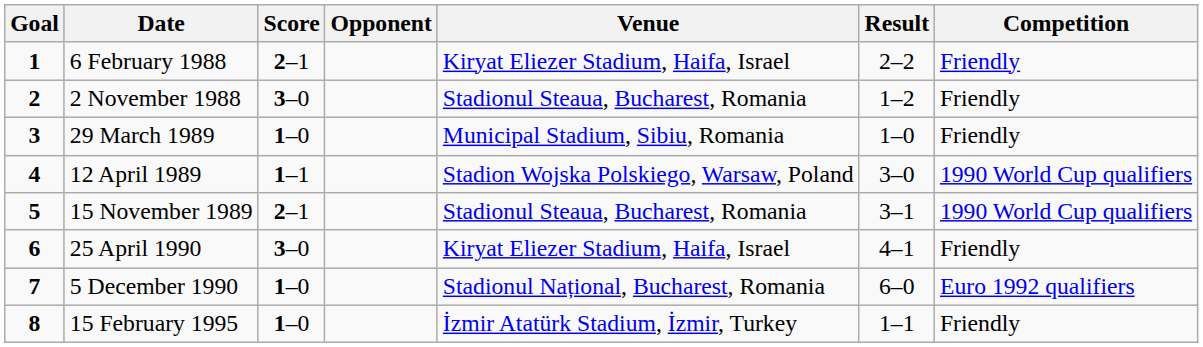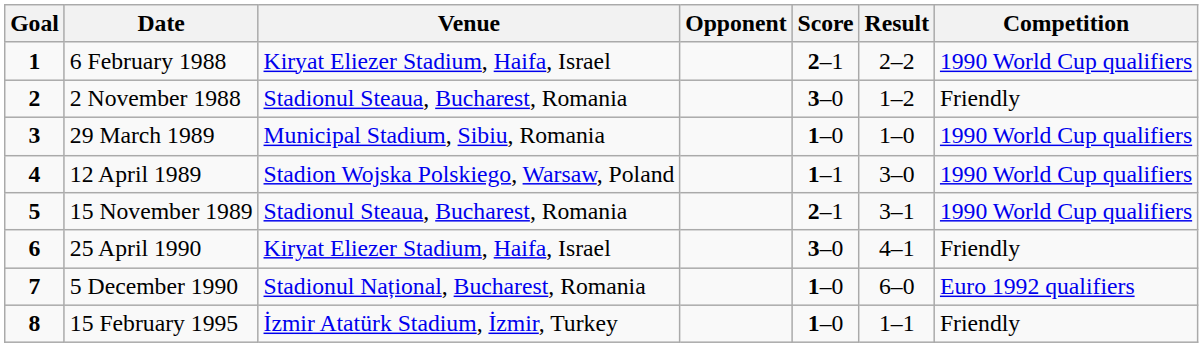 <table class="wikitable sortable">
 <tr>
 <th>Goal</th>
 <th>Date</th>
+<th>Venue</th>
+<th>Opponent</th>
 <th>Score</th>
-<th>Opponent</th>
-<th>Venue</th>
 <th>Result</th>
 <th>Competition</th>
 </tr>
 <tr>
 <td style="text-align:center;"><strong>1</strong></td>
 <td>6 February 1988</td>
+<td><a href='#'>Kiryat Eliezer Stadium</a>, <a href='#'>Haifa</a>, Israel</td>
+<td></td>
 <td style="text-align:center;"><strong>2</strong>–1</td>
-<td></td>
-<td><a href='#'>Kiryat Eliezer Stadium</a>, <a href='#'>Haifa</a>, Israel</td>
 <td style="text-align:center;">2–2</td>
-<td><a href='#'>Friendly</a></td>
+<td><a href='#'>1990 World Cup qualifiers</a></td>
 </tr>
 <tr>
 <td style="text-align:center;"><strong>2</strong></td>
 <td>2 November 1988</td>
+<td><a href='#'>Stadionul Steaua</a>, <a href='#'>Bucharest</a>, Romania</td>
+<td></td>
 <td style="text-align:center;"><strong>3</strong>–0</td>
-<td></td>
-<td><a href='#'>Stadionul Steaua</a>, <a href='#'>Bucharest</a>, Romania</td>
 <td style="text-align:center;">1–2</td>
 <td>Friendly</td>
 </tr>
 <tr>
 <td style="text-align:center;"><strong>3</strong></td>
 <td>29 March 1989</td>
+<td><a href='#'>Municipal Stadium</a>, <a href='#'>Sibiu</a>, Romania</td>
+<td></td>
 <td style="text-align:center;"><strong>1</strong>–0</td>
-<td></td>
-<td><a href='#'>Municipal Stadium</a>, <a href='#'>Sibiu</a>, Romania</td>
 <td style="text-align:center;">1–0</td>
-<td>Friendly</td>
+<td><a href='#'>1990 World Cup qualifiers</a></td>
 </tr>
 <tr>
 <td style="text-align:center;"><strong>4</strong></td>
 <td>12 April 1989</td>
+<td><a href='#'>Stadion Wojska Polskiego</a>, <a href='#'>Warsaw</a>, Poland</td>
+<td></td>
 <td style="text-align:center;"><strong>1</strong>–1</td>
-<td></td>
-<td><a href='#'>Stadion Wojska Polskiego</a>, <a href='#'>Warsaw</a>, Poland</td>
 <td style="text-align:center;">3–0</td>
 <td><a href='#'>1990 World Cup qualifiers</a></td>
 </tr>
 <tr>
 <td style="text-align:center;"><strong>5</strong></td>
 <td>15 November 1989</td>
+<td><a href='#'>Stadionul Steaua</a>, <a href='#'>Bucharest</a>, Romania</td>
+<td></td>
 <td style="text-align:center;"><strong>2</strong>–1</td>
-<td></td>
-<td><a href='#'>Stadionul Steaua</a>, <a href='#'>Bucharest</a>, Romania</td>
 <td style="text-align:center;">3–1</td>
 <td><a href='#'>1990 World Cup qualifiers</a></td>
 </tr>
 <tr>
 <td style="text-align:center;"><strong>6</strong></td>
 <td>25 April 1990</td>
+<td><a href='#'>Kiryat Eliezer Stadium</a>, <a href='#'>Haifa</a>, Israel</td>
+<td></td>
 <td style="text-align:center;"><strong>3</strong>–0</td>
-<td></td>
-<td><a href='#'>Kiryat Eliezer Stadium</a>, <a href='#'>Haifa</a>, Israel</td>
 <td style="text-align:center;">4–1</td>
 <td>Friendly</td>
 </tr>
 <tr>
 <td style="text-align:center;"><strong>7</strong></td>
 <td>5 December 1990</td>
+<td><a href='#'>Stadionul Național</a>, <a href='#'>Bucharest</a>, Romania</td>
+<td></td>
 <td style="text-align:center;"><strong>1</strong>–0</td>
-<td></td>
-<td><a href='#'>Stadionul Național</a>, <a href='#'>Bucharest</a>, Romania</td>
 <td style="text-align:center;">6–0</td>
 <td><a href='#'>Euro 1992 qualifiers</a></td>
 </tr>
 <tr>
 <td style="text-align:center;"><strong>8</strong></td>
 <td>15 February 1995</td>
+<td><a href='#'>İzmir Atatürk Stadium</a>, <a href='#'>İzmir</a>, Turkey</td>
+<td></td>
 <td style="text-align:center;"><strong>1</strong>–0</td>
-<td></td>
-<td><a href='#'>İzmir Atatürk Stadium</a>, <a href='#'>İzmir</a>, Turkey</td>
 <td style="text-align:center;">1–1</td>
 <td>Friendly</td>
 </tr>
 </table>
